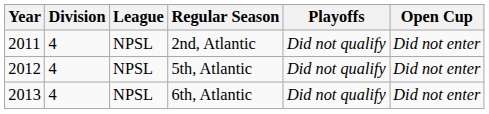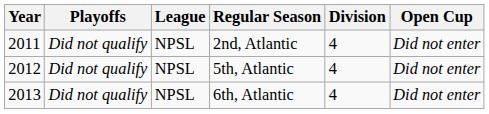 <table class="wikitable">
 <tr>
 <th>Year</th>
-<th>Division</th>
+<th>Playoffs</th>
 <th>League</th>
 <th>Regular Season</th>
-<th>Playoffs</th>
+<th>Division</th>
 <th>Open Cup</th>
 </tr>
 <tr>
 <td>2011</td>
-<td>4</td>
+<td><em>Did not qualify</em></td>
 <td>NPSL</td>
 <td>2nd, Atlantic</td>
-<td><em>Did not qualify</em></td>
+<td>4</td>
 <td><em>Did not enter</em></td>
 </tr>
 <tr>
 <td>2012</td>
-<td>4</td>
+<td><em>Did not qualify</em></td>
 <td>NPSL</td>
 <td>5th, Atlantic</td>
-<td><em>Did not qualify</em></td>
+<td>4</td>
 <td><em>Did not enter</em></td>
 </tr>
 <tr>
 <td>2013</td>
-<td>4</td>
+<td><em>Did not qualify</em></td>
 <td>NPSL</td>
 <td>6th, Atlantic</td>
-<td><em>Did not qualify</em></td>
+<td>4</td>
 <td><em>Did not enter</em></td>
 </tr>
 </table>
